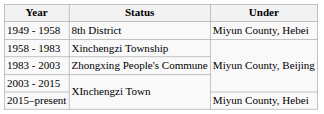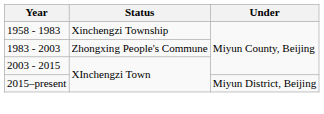 <table class="wikitable">
 <tr>
 <th>Year</th>
 <th>Status</th>
 <th>Under</th>
-</tr>
-<tr>
-<td>1949 - 1958</td>
-<td>8th District</td>
-<td>Miyun County, Hebei</td>
 </tr>
 <tr>
 <td>1958 - 1983</td>
 <td>Xinchengzi Township</td>
 <td rowspan="3">Miyun County, Beijing</td>
 </tr>
 <tr>
 <td>1983 - 2003</td>
 <td>Zhongxing People's Commune</td>
 </tr>
 <tr>
 <td>2003 - 2015</td>
 <td rowspan="2">XInchengzi Town</td>
 </tr>
 <tr>
 <td>2015–present</td>
-<td>Miyun County, Hebei</td>
+<td>Miyun District, Beijing</td>
 </tr>
 </table>
